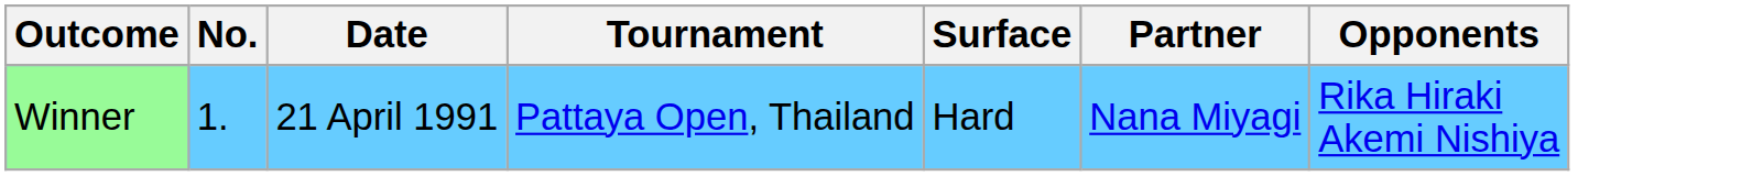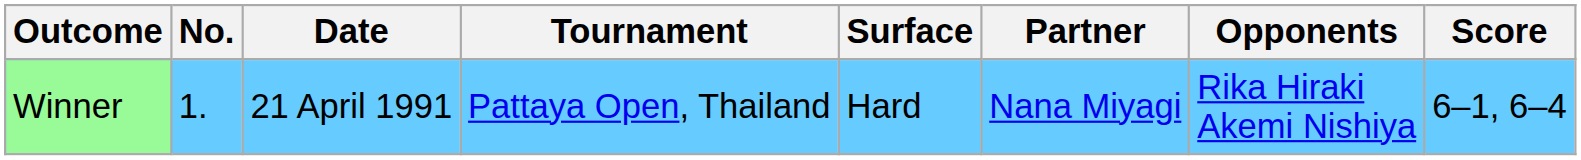 <table class="wikitable">
 <tr>
 <th>Outcome</th>
 <th>No.</th>
 <th>Date</th>
 <th>Tournament</th>
 <th>Surface</th>
 <th>Partner</th>
 <th>Opponents</th>
+<th>Score</th>
 </tr>
 <tr bgcolor="66CCFF">
 <td bgcolor="98FB98">Winner</td>
 <td>1.</td>
 <td>21 April 1991</td>
 <td><a href='#'>Pattaya Open</a>, Thailand</td>
 <td>Hard</td>
 <td> <a href='#'>Nana Miyagi</a></td>
 <td> <a href='#'>Rika Hiraki</a> <br>  <a href='#'>Akemi Nishiya</a></td>
+<td>6–1, 6–4</td>
 </tr>
 </table>
